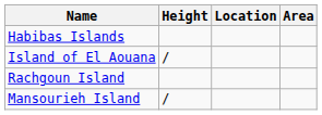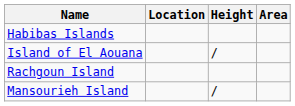 <table class="wikitable sortable" border="1">
 <tr>
 <th scope="col" class="unsortable">Name</th>
+<th scope="col" class="unsortable">Location</th>
 <th scope="col">Height</th>
-<th scope="col" class="unsortable">Location</th>
 <th scope="col">Area</th>
 </tr>
 <tr>
 <td><a href='#'>Habibas Islands</a></td>
 <td></td>
 <td></td>
 <td></td>
 </tr>
 <tr>
 <td><a href='#'>Island of El Aouana</a></td>
+<td></td>
 <td>/</td>
-<td></td>
 <td></td>
 </tr>
 <tr>
 <td><a href='#'>Rachgoun Island</a></td>
 <td></td>
 <td></td>
 <td></td>
 </tr>
 <tr>
 <td><a href='#'>Mansourieh Island</a></td>
+<td></td>
 <td>/</td>
-<td></td>
 <td></td>
 </tr>
 </table>
